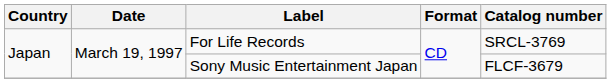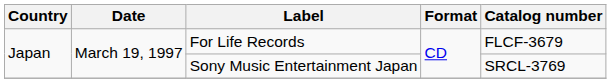 <table class="wikitable">
 <tr>
 <th>Country</th>
 <th>Date</th>
 <th>Label</th>
 <th>Format</th>
 <th>Catalog number</th>
 </tr>
 <tr>
 <td rowspan="2">Japan</td>
 <td rowspan="2">March 19, 1997</td>
 <td>For Life Records</td>
 <td rowspan="2"><a href='#'>CD</a></td>
-<td>SRCL-3769</td>
+<td>FLCF-3679</td>
 </tr>
 <tr>
 <td>Sony Music Entertainment Japan</td>
-<td>FLCF-3679</td>
+<td>SRCL-3769</td>
 </tr>
 <tr>
 </tr>
 </table>
